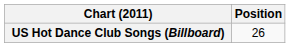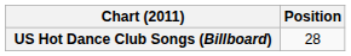 <table class="wikitable sortable plainrowheaders" style="text-align:center;" border="1">
 <tr>
 <th scope="col" style="width:18.5em;">Chart (2011)</th>
 <th scope="col">Position</th>
 </tr>
 <tr>
 <th scope="row">US Hot Dance Club Songs (<em>Billboard</em>)</th>
-<td>26</td>
+<td>28</td>
 </tr>
 </table>
